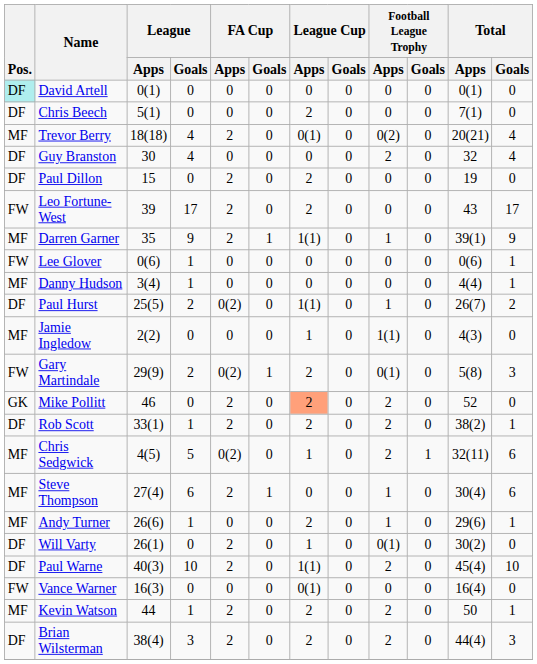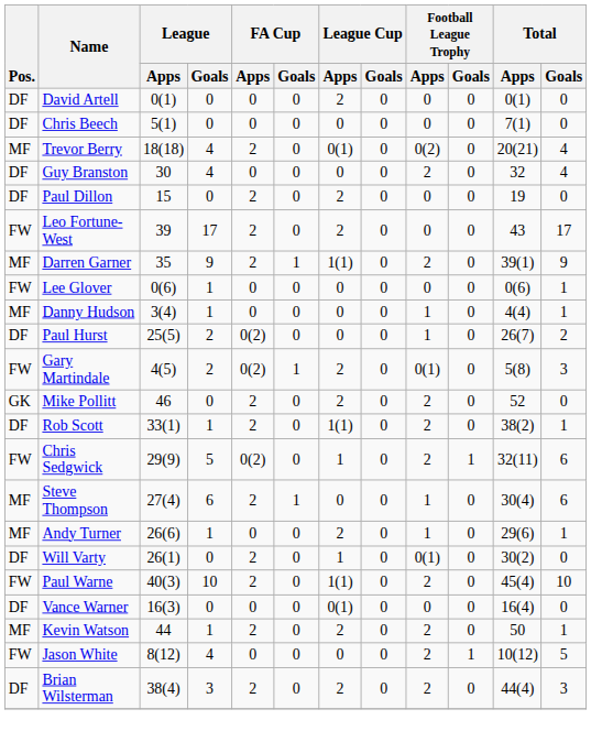 <table class="wikitable" style="text-align:center">
 <tr>
 <th rowspan="2" valign="bottom">Pos.</th>
 <th rowspan="2">Name</th>
 <th colspan="2" width="85">League</th>
 <th colspan="2" width="85">FA Cup</th>
 <th colspan="2" width="85">League Cup</th>
 <th colspan="2" width="85"><small> Football League Trophy </small></th>
 <th colspan="2" width="85">Total</th>
 </tr>
 <tr>
 <th>Apps</th>
 <th>Goals</th>
 <th>Apps</th>
 <th>Goals</th>
 <th>Apps</th>
 <th>Goals</th>
 <th>Apps</th>
 <th>Goals</th>
 <th>Apps</th>
 <th>Goals</th>
 </tr>
 <tr>
-<td align="left" style="background: paleturquoise;">DF</td>
+<td align="left">DF</td>
 <td align="left"> <a href='#'>David Artell</a></td>
 <td>0(1)</td>
 <td>0</td>
 <td>0</td>
 <td>0</td>
-<td>0</td>
+<td>2</td>
 <td>0</td>
 <td>0</td>
 <td>0</td>
 <td>0(1)</td>
 <td>0</td>
 </tr>
 <tr>
 <td align="left">DF</td>
 <td align="left"> <a href='#'>Chris Beech</a></td>
 <td>5(1)</td>
 <td>0</td>
 <td>0</td>
 <td>0</td>
-<td>2</td>
+<td>0</td>
 <td>0</td>
 <td>0</td>
 <td>0</td>
 <td>7(1)</td>
 <td>0</td>
 </tr>
 <tr>
 <td align="left">MF</td>
 <td align="left"> <a href='#'>Trevor Berry</a></td>
 <td>18(18)</td>
 <td>4</td>
 <td>2</td>
 <td>0</td>
 <td>0(1)</td>
 <td>0</td>
 <td>0(2)</td>
 <td>0</td>
 <td>20(21)</td>
 <td>4</td>
 </tr>
 <tr>
 <td align="left">DF</td>
 <td align="left"> <a href='#'>Guy Branston</a></td>
 <td>30</td>
 <td>4</td>
 <td>0</td>
 <td>0</td>
 <td>0</td>
 <td>0</td>
 <td>2</td>
 <td>0</td>
 <td>32</td>
 <td>4</td>
 </tr>
 <tr>
 <td align="left">DF</td>
 <td align="left"> <a href='#'>Paul Dillon</a></td>
 <td>15</td>
 <td>0</td>
 <td>2</td>
 <td>0</td>
 <td>2</td>
 <td>0</td>
 <td>0</td>
 <td>0</td>
 <td>19</td>
 <td>0</td>
 </tr>
 <tr>
 <td align="left">FW</td>
 <td align="left"> <a href='#'>Leo Fortune-West</a></td>
 <td>39</td>
 <td>17</td>
 <td>2</td>
 <td>0</td>
 <td>2</td>
 <td>0</td>
 <td>0</td>
 <td>0</td>
 <td>43</td>
 <td>17</td>
 </tr>
 <tr>
 <td align="left">MF</td>
 <td align="left"> <a href='#'>Darren Garner</a></td>
 <td>35</td>
 <td>9</td>
 <td>2</td>
 <td>1</td>
 <td>1(1)</td>
 <td>0</td>
-<td>1</td>
+<td>2</td>
 <td>0</td>
 <td>39(1)</td>
 <td>9</td>
 </tr>
 <tr>
 <td align="left">FW</td>
 <td align="left"> <a href='#'>Lee Glover</a></td>
 <td>0(6)</td>
 <td>1</td>
 <td>0</td>
 <td>0</td>
 <td>0</td>
 <td>0</td>
 <td>0</td>
 <td>0</td>
 <td>0(6)</td>
 <td>1</td>
 </tr>
 <tr>
 <td align="left">MF</td>
 <td align="left"> <a href='#'>Danny Hudson</a></td>
 <td>3(4)</td>
 <td>1</td>
 <td>0</td>
 <td>0</td>
 <td>0</td>
 <td>0</td>
-<td>0</td>
+<td>1</td>
 <td>0</td>
 <td>4(4)</td>
 <td>1</td>
 </tr>
 <tr>
 <td align="left">DF</td>
 <td align="left"> <a href='#'>Paul Hurst</a></td>
 <td>25(5)</td>
 <td>2</td>
 <td>0(2)</td>
 <td>0</td>
-<td>1(1)</td>
+<td>0</td>
 <td>0</td>
 <td>1</td>
 <td>0</td>
 <td>26(7)</td>
 <td>2</td>
 </tr>
 <tr>
-<td align="left">MF</td>
-<td align="left"> <a href='#'>Jamie Ingledow</a></td>
-<td>2(2)</td>
-<td>0</td>
-<td>0</td>
-<td>0</td>
-<td>1</td>
-<td>0</td>
-<td>1(1)</td>
-<td>0</td>
-<td>4(3)</td>
-<td>0</td>
-</tr>
-<tr>
 <td align="left">FW</td>
 <td align="left"> <a href='#'>Gary Martindale</a></td>
-<td>29(9)</td>
+<td>4(5)</td>
 <td>2</td>
 <td>0(2)</td>
 <td>1</td>
 <td>2</td>
 <td>0</td>
 <td>0(1)</td>
 <td>0</td>
 <td>5(8)</td>
 <td>3</td>
 </tr>
 <tr>
 <td align="left">GK</td>
 <td align="left"> <a href='#'>Mike Pollitt</a></td>
 <td>46</td>
 <td>0</td>
 <td>2</td>
 <td>0</td>
-<td style="background: lightsalmon;">2</td>
+<td>2</td>
 <td>0</td>
 <td>2</td>
 <td>0</td>
 <td>52</td>
 <td>0</td>
 </tr>
 <tr>
 <td align="left">DF</td>
 <td align="left"> <a href='#'>Rob Scott</a></td>
 <td>33(1)</td>
 <td>1</td>
 <td>2</td>
 <td>0</td>
-<td>2</td>
+<td>1(1)</td>
 <td>0</td>
 <td>2</td>
 <td>0</td>
 <td>38(2)</td>
 <td>1</td>
 </tr>
 <tr>
-<td align="left">MF</td>
+<td align="left">FW</td>
 <td align="left"> <a href='#'>Chris Sedgwick</a></td>
-<td>4(5)</td>
+<td>29(9)</td>
 <td>5</td>
 <td>0(2)</td>
 <td>0</td>
 <td>1</td>
 <td>0</td>
 <td>2</td>
 <td>1</td>
 <td>32(11)</td>
 <td>6</td>
 </tr>
 <tr>
 <td align="left">MF</td>
 <td align="left"> <a href='#'>Steve Thompson</a></td>
 <td>27(4)</td>
 <td>6</td>
 <td>2</td>
 <td>1</td>
 <td>0</td>
 <td>0</td>
 <td>1</td>
 <td>0</td>
 <td>30(4)</td>
 <td>6</td>
 </tr>
 <tr>
 <td align="left">MF</td>
 <td align="left"> <a href='#'>Andy Turner</a></td>
 <td>26(6)</td>
 <td>1</td>
 <td>0</td>
 <td>0</td>
 <td>2</td>
 <td>0</td>
 <td>1</td>
 <td>0</td>
 <td>29(6)</td>
 <td>1</td>
 </tr>
 <tr>
 <td align="left">DF</td>
 <td align="left"> <a href='#'>Will Varty</a></td>
 <td>26(1)</td>
 <td>0</td>
 <td>2</td>
 <td>0</td>
 <td>1</td>
 <td>0</td>
 <td>0(1)</td>
 <td>0</td>
 <td>30(2)</td>
 <td>0</td>
 </tr>
 <tr>
-<td align="left">DF</td>
+<td align="left">FW</td>
 <td align="left"> <a href='#'>Paul Warne</a></td>
 <td>40(3)</td>
 <td>10</td>
 <td>2</td>
 <td>0</td>
 <td>1(1)</td>
 <td>0</td>
 <td>2</td>
 <td>0</td>
 <td>45(4)</td>
 <td>10</td>
 </tr>
 <tr>
-<td align="left">FW</td>
+<td align="left">DF</td>
 <td align="left"> <a href='#'>Vance Warner</a></td>
 <td>16(3)</td>
 <td>0</td>
 <td>0</td>
 <td>0</td>
 <td>0(1)</td>
 <td>0</td>
 <td>0</td>
 <td>0</td>
 <td>16(4)</td>
 <td>0</td>
 </tr>
 <tr>
 <td align="left">MF</td>
 <td align="left"> <a href='#'>Kevin Watson</a></td>
 <td>44</td>
 <td>1</td>
 <td>2</td>
 <td>0</td>
 <td>2</td>
 <td>0</td>
 <td>2</td>
 <td>0</td>
 <td>50</td>
 <td>1</td>
 </tr>
 <tr>
+<td align="left">FW</td>
+<td align="left"> <a href='#'>Jason White</a></td>
+<td>8(12)</td>
+<td>4</td>
+<td>0</td>
+<td>0</td>
+<td>0</td>
+<td>0</td>
+<td>2</td>
+<td>1</td>
+<td>10(12)</td>
+<td>5</td>
+</tr>
+<tr>
 <td align="left">DF</td>
 <td align="left"> <a href='#'>Brian Wilsterman</a></td>
 <td>38(4)</td>
 <td>3</td>
 <td>2</td>
 <td>0</td>
 <td>2</td>
 <td>0</td>
 <td>2</td>
 <td>0</td>
 <td>44(4)</td>
 <td>3</td>
 </tr>
 <tr>
 </tr>
 </table>
